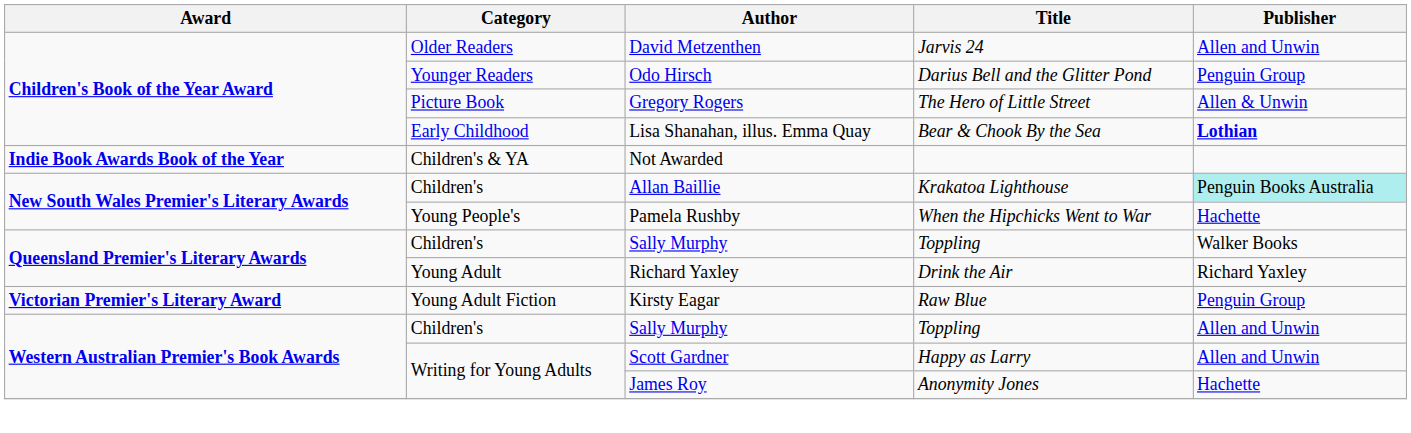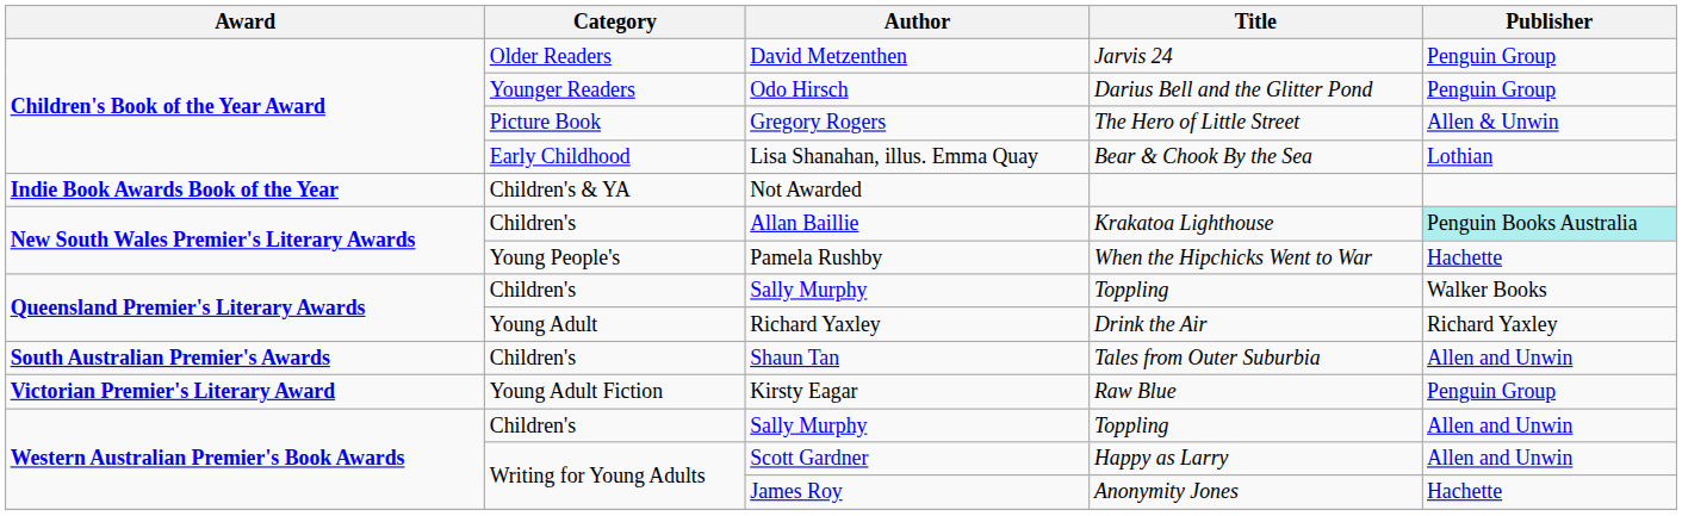 <table class="wikitable" width=100%>
 <tr>
 <th>Award</th>
 <th>Category</th>
 <th>Author</th>
 <th>Title</th>
 <th>Publisher</th>
 </tr>
 <tr>
 <td rowspan=4><strong><a href='#'>Children's Book of the Year Award</a></strong></td>
 <td><a href='#'>Older Readers</a></td>
 <td><a href='#'>David Metzenthen</a></td>
 <td><em>Jarvis 24</em></td>
-<td><a href='#'>Allen and Unwin</a></td>
+<td><a href='#'>Penguin Group</a></td>
 </tr>
 <tr>
 <td><a href='#'>Younger Readers</a></td>
 <td><a href='#'>Odo Hirsch</a></td>
 <td><em>Darius Bell and the Glitter Pond</em></td>
 <td><a href='#'>Penguin Group</a></td>
 </tr>
 <tr>
 <td><a href='#'>Picture Book</a></td>
 <td><a href='#'>Gregory Rogers</a></td>
 <td><em>The Hero of Little Street</em></td>
 <td><a href='#'>Allen & Unwin</a></td>
 </tr>
 <tr>
 <td><a href='#'>Early Childhood</a></td>
 <td>Lisa Shanahan, illus. Emma Quay</td>
 <td><em>Bear & Chook By the Sea</em></td>
-<td><strong><a href='#'>Lothian</a></strong></td>
+<td><a href='#'>Lothian</a></td>
 </tr>
 <tr>
 <td><strong><a href='#'>Indie Book Awards Book of the Year</a></strong></td>
 <td>Children's & YA</td>
 <td>Not Awarded</td>
 <td></td>
 <td></td>
 </tr>
 <tr>
 <td rowspan=2><strong><a href='#'>New South Wales Premier's Literary Awards</a></strong></td>
 <td>Children's</td>
 <td><a href='#'>Allan Baillie</a></td>
 <td><em>Krakatoa Lighthouse</em></td>
 <td style="background: paleturquoise;">Penguin Books Australia</td>
 </tr>
 <tr>
 <td>Young People's</td>
 <td>Pamela Rushby</td>
 <td><em>When the Hipchicks Went to War</em></td>
 <td><a href='#'>Hachette</a></td>
 </tr>
 <tr>
 <td rowspan=2><strong><a href='#'>Queensland Premier's Literary Awards</a></strong></td>
 <td>Children's</td>
 <td><a href='#'>Sally Murphy</a></td>
 <td><em>Toppling</em></td>
 <td>Walker Books</td>
 </tr>
 <tr>
 <td>Young Adult</td>
 <td>Richard Yaxley</td>
 <td><em>Drink the Air</em></td>
 <td>Richard Yaxley</td>
 </tr>
 <tr>
+<td><strong><a href='#'>South Australian Premier's Awards</a></strong></td>
+<td>Children's</td>
+<td><a href='#'>Shaun Tan</a></td>
+<td><em>Tales from Outer Suburbia</em></td>
+<td><a href='#'>Allen and Unwin</a></td>
+</tr>
+<tr>
 <td><strong><a href='#'>Victorian Premier's Literary Award</a></strong></td>
 <td>Young Adult Fiction</td>
 <td>Kirsty Eagar</td>
 <td><em>Raw Blue</em></td>
 <td><a href='#'>Penguin Group</a></td>
 </tr>
 <tr>
 <td rowspan=3><strong><a href='#'>Western Australian Premier's Book Awards</a></strong></td>
 <td>Children's</td>
 <td><a href='#'>Sally Murphy</a></td>
 <td><em>Toppling</em></td>
 <td><a href='#'>Allen and Unwin</a></td>
 </tr>
 <tr>
 <td rowspan=2>Writing for Young Adults</td>
 <td><a href='#'>Scott Gardner</a></td>
 <td><em>Happy as Larry</em></td>
 <td><a href='#'>Allen and Unwin</a></td>
 </tr>
 <tr>
 <td><a href='#'>James Roy</a></td>
 <td><em>Anonymity Jones</em></td>
 <td><a href='#'>Hachette</a></td>
 </tr>
 <tr>
 </tr>
 </table>
